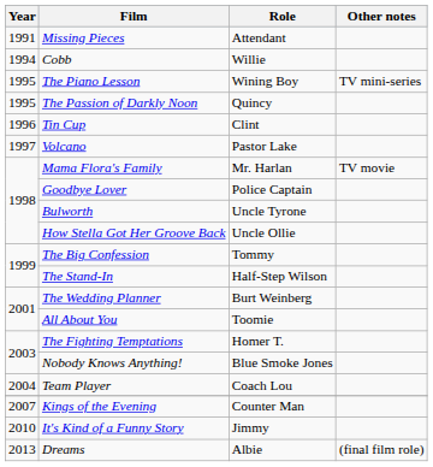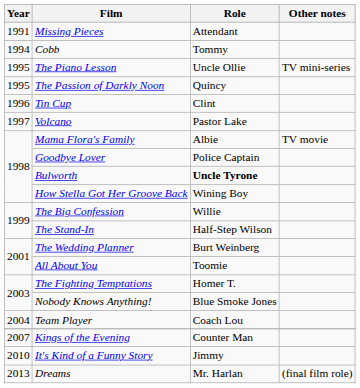 <table class="wikitable">
 <tr style="background:#b0c4de; text-align:center;">
 <th>Year</th>
 <th>Film</th>
 <th>Role</th>
 <th>Other notes</th>
 </tr>
 <tr>
 <td>1991</td>
 <td><em><a href='#'>Missing Pieces</a></em></td>
 <td>Attendant</td>
 <td></td>
 </tr>
 <tr>
 <td>1994</td>
 <td><em>Cobb</em></td>
-<td>Willie</td>
+<td>Tommy</td>
 <td></td>
 </tr>
 <tr>
 <td>1995</td>
 <td><em><a href='#'>The Piano Lesson</a></em></td>
-<td>Wining Boy</td>
+<td>Uncle Ollie</td>
 <td>TV mini-series</td>
 </tr>
 <tr>
 <td>1995</td>
 <td><em><a href='#'>The Passion of Darkly Noon</a></em></td>
 <td>Quincy</td>
 <td></td>
 </tr>
 <tr>
 <td>1996</td>
 <td><em><a href='#'>Tin Cup</a></em></td>
 <td>Clint</td>
 <td></td>
 </tr>
 <tr>
 <td>1997</td>
 <td><em><a href='#'>Volcano</a></em></td>
 <td>Pastor Lake</td>
 <td></td>
 </tr>
 <tr>
 <td rowspan=4>1998</td>
 <td><em><a href='#'>Mama Flora's Family</a></em></td>
-<td>Mr. Harlan</td>
+<td>Albie</td>
 <td>TV movie</td>
 </tr>
 <tr>
 <td><em><a href='#'>Goodbye Lover</a></em></td>
 <td>Police Captain</td>
 <td></td>
 </tr>
 <tr>
 <td><em><a href='#'>Bulworth</a></em></td>
-<td>Uncle Tyrone</td>
+<td><strong>Uncle Tyrone</strong></td>
 <td></td>
 </tr>
 <tr>
 <td><em><a href='#'>How Stella Got Her Groove Back</a></em></td>
-<td>Uncle Ollie</td>
+<td>Wining Boy</td>
 <td></td>
 </tr>
 <tr>
 <td rowspan=2>1999</td>
 <td><em><a href='#'>The Big Confession</a></em></td>
-<td>Tommy</td>
+<td>Willie</td>
 <td></td>
 </tr>
 <tr>
 <td><em><a href='#'>The Stand-In</a></em></td>
 <td>Half-Step Wilson</td>
 <td></td>
 </tr>
 <tr>
 <td rowspan=2>2001</td>
 <td><em><a href='#'>The Wedding Planner</a></em></td>
 <td>Burt Weinberg</td>
 <td></td>
 </tr>
 <tr>
 <td><em><a href='#'>All About You</a></em></td>
 <td>Toomie</td>
 <td></td>
 </tr>
 <tr>
 <td rowspan=2>2003</td>
 <td><em><a href='#'>The Fighting Temptations</a></em></td>
 <td>Homer T.</td>
 <td></td>
 </tr>
 <tr>
 <td><em>Nobody Knows Anything!</em></td>
 <td>Blue Smoke Jones</td>
 <td></td>
 </tr>
 <tr>
 <td>2004</td>
 <td><em>Team Player</em></td>
 <td>Coach Lou</td>
 <td></td>
 </tr>
 <tr>
 </tr>
 <tr>
 <td>2007</td>
 <td><em><a href='#'>Kings of the Evening</a></em></td>
 <td>Counter Man</td>
 <td></td>
 </tr>
 <tr>
 <td>2010</td>
 <td><em><a href='#'>It's Kind of a Funny Story</a></em></td>
 <td>Jimmy</td>
 <td></td>
 </tr>
 <tr>
 <td>2013</td>
 <td><em>Dreams</em></td>
-<td>Albie</td>
+<td>Mr. Harlan</td>
 <td>(final film role)</td>
 </tr>
 </table>
